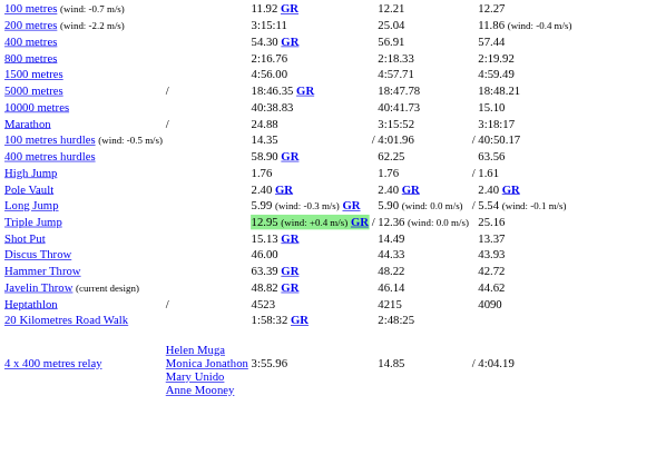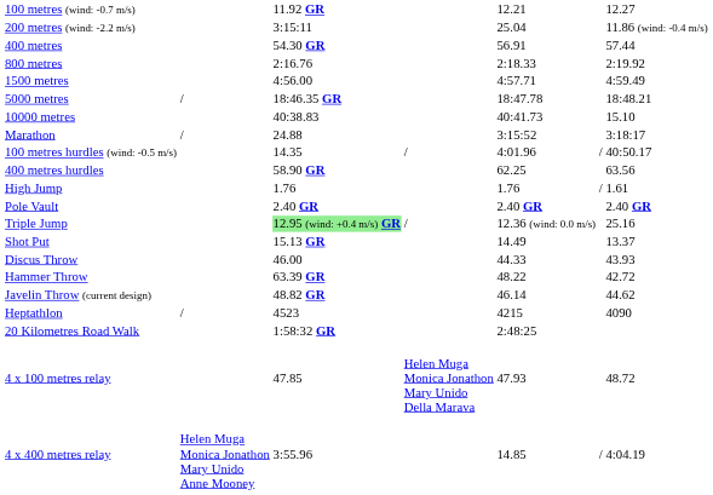 <table>
 <tr>
 <td><a href='#'>100 metres</a> <small>(wind: -0.7 m/s)</small></td>
 <td></td>
 <td>11.92 <strong><a href='#'>GR</a></strong></td>
 <td></td>
 <td>12.21</td>
 <td></td>
 <td>12.27</td>
 </tr>
 <tr>
 <td><a href='#'>200 metres</a> <small>(wind: -2.2 m/s)</small></td>
 <td></td>
 <td>3:15:11</td>
 <td></td>
 <td>25.04</td>
 <td></td>
 <td>11.86 <small>(wind: -0.4 m/s)</small></td>
 </tr>
 <tr>
 <td><a href='#'>400 metres</a></td>
 <td></td>
 <td>54.30 <strong><a href='#'>GR</a></strong></td>
 <td></td>
 <td>56.91</td>
 <td></td>
 <td>57.44</td>
 </tr>
 <tr>
 <td><a href='#'>800 metres</a></td>
 <td></td>
 <td>2:16.76</td>
 <td></td>
 <td>2:18.33</td>
 <td></td>
 <td>2:19.92</td>
 </tr>
 <tr>
 <td><a href='#'>1500 metres</a></td>
 <td></td>
 <td>4:56.00</td>
 <td></td>
 <td>4:57.71</td>
 <td></td>
 <td>4:59.49</td>
 </tr>
 <tr>
 <td><a href='#'>5000 metres</a></td>
 <td>/</td>
 <td>18:46.35 <strong><a href='#'>GR</a></strong></td>
 <td></td>
 <td>18:47.78</td>
 <td></td>
 <td>18:48.21</td>
 </tr>
 <tr>
 <td><a href='#'>10000 metres</a></td>
 <td></td>
 <td>40:38.83</td>
 <td></td>
 <td>40:41.73</td>
 <td></td>
 <td>15.10</td>
 </tr>
 <tr>
 <td><a href='#'>Marathon</a></td>
 <td>/</td>
 <td>24.88</td>
 <td></td>
 <td>3:15:52</td>
 <td></td>
 <td>3:18:17</td>
 </tr>
 <tr>
 <td><a href='#'>100 metres hurdles</a> <small>(wind: -0.5 m/s)</small></td>
 <td></td>
 <td>14.35</td>
 <td>/</td>
 <td>4:01.96</td>
 <td>/</td>
 <td>40:50.17</td>
 </tr>
 <tr>
 <td><a href='#'>400 metres hurdles</a></td>
 <td></td>
 <td>58.90 <strong><a href='#'>GR</a></strong></td>
 <td></td>
 <td>62.25</td>
 <td></td>
 <td>63.56</td>
 </tr>
 <tr>
 <td><a href='#'>High Jump</a></td>
 <td></td>
 <td>1.76</td>
 <td></td>
 <td>1.76</td>
 <td>/</td>
 <td>1.61</td>
 </tr>
 <tr>
 <td><a href='#'>Pole Vault</a></td>
 <td></td>
 <td>2.40 <strong><a href='#'>GR</a></strong></td>
 <td></td>
 <td>2.40 <strong><a href='#'>GR</a></strong></td>
 <td></td>
 <td>2.40 <strong><a href='#'>GR</a></strong></td>
 </tr>
 <tr>
-<td><a href='#'>Long Jump</a></td>
-<td></td>
-<td>5.99 <small>(wind: -0.3 m/s)</small> <strong><a href='#'>GR</a></strong></td>
-<td></td>
-<td>5.90 <small>(wind: 0.0 m/s)</small></td>
-<td>/</td>
-<td>5.54 <small>(wind: -0.1 m/s)</small></td>
-</tr>
-<tr>
 <td><a href='#'>Triple Jump</a></td>
 <td></td>
 <td style="background: lightgreen;">12.95 <small>(wind: +0.4 m/s)</small> <strong><a href='#'>GR</a></strong></td>
 <td>/</td>
 <td>12.36 <small>(wind: 0.0 m/s)</small></td>
 <td></td>
 <td>25.16</td>
 </tr>
 <tr>
 <td><a href='#'>Shot Put</a></td>
 <td></td>
 <td>15.13 <strong><a href='#'>GR</a></strong></td>
 <td></td>
 <td>14.49</td>
 <td></td>
 <td>13.37</td>
 </tr>
 <tr>
 <td><a href='#'>Discus Throw</a></td>
 <td></td>
 <td>46.00</td>
 <td></td>
 <td>44.33</td>
 <td></td>
 <td>43.93</td>
 </tr>
 <tr>
 <td><a href='#'>Hammer Throw</a></td>
 <td></td>
 <td>63.39 <strong><a href='#'>GR</a></strong></td>
 <td></td>
 <td>48.22</td>
 <td></td>
 <td>42.72</td>
 </tr>
 <tr>
 <td><a href='#'>Javelin Throw</a> <small>(current design)</small></td>
 <td></td>
 <td>48.82 <strong><a href='#'>GR</a></strong></td>
 <td></td>
 <td>46.14</td>
 <td></td>
 <td>44.62</td>
 </tr>
 <tr>
 <td><a href='#'>Heptathlon</a></td>
 <td>/</td>
 <td>4523</td>
 <td></td>
 <td>4215</td>
 <td></td>
 <td>4090</td>
 </tr>
 <tr>
 <td><a href='#'>20 Kilometres Road Walk</a></td>
 <td></td>
 <td>1:58:32 <strong><a href='#'>GR</a></strong></td>
 <td></td>
 <td>2:48:25</td>
 <td></td>
 <td></td>
 </tr>
 <tr>
+<td><a href='#'>4 x 100 metres relay</a></td>
+<td></td>
+<td>47.85</td>
+<td> <br> <a href='#'>Helen Muga</a> <br> <a href='#'>Monica Jonathon</a> <br> <a href='#'>Mary Unido</a> <br> <a href='#'>Della Marava</a></td>
+<td>47.93</td>
+<td></td>
+<td>48.72</td>
+</tr>
+<tr>
 <td><a href='#'>4 x 400 metres relay</a></td>
 <td> <br> <a href='#'>Helen Muga</a> <br> <a href='#'>Monica Jonathon</a> <br> <a href='#'>Mary Unido</a> <br> <a href='#'>Anne Mooney</a></td>
 <td>3:55.96</td>
 <td></td>
 <td>14.85</td>
 <td>/</td>
 <td>4:04.19</td>
 </tr>
 </table>
